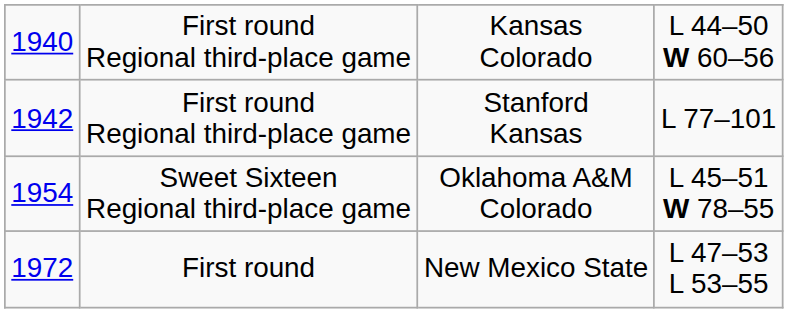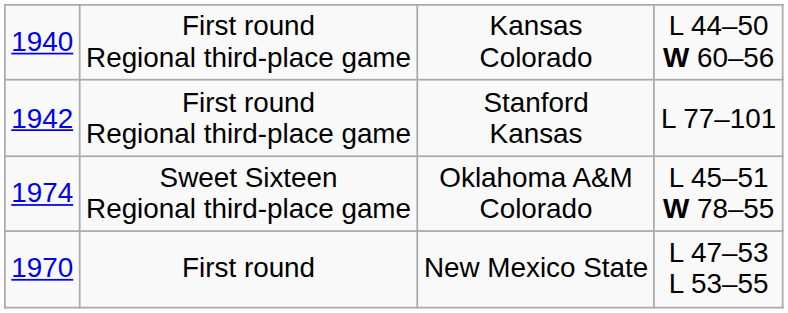 <table class="wikitable">
 <tr align="center">
 <td><a href='#'>1940</a></td>
 <td>First round<br>Regional third-place game</td>
 <td>Kansas<br>Colorado</td>
 <td>L 44–50<br><strong>W</strong> 60–56</td>
 </tr>
 <tr align="center">
 <td><a href='#'>1942</a></td>
 <td>First round<br>Regional third-place game</td>
 <td>Stanford<br>Kansas</td>
 <td>L 77–101</td>
 </tr>
 <tr align="center">
-<td><a href='#'>1954</a></td>
+<td><a href='#'>1974</a></td>
 <td>Sweet Sixteen<br>Regional third-place game</td>
 <td>Oklahoma A&M<br>Colorado</td>
 <td>L 45–51<br><strong>W</strong> 78–55</td>
 </tr>
 <tr align="center">
-<td><a href='#'>1972</a></td>
+<td><a href='#'>1970</a></td>
 <td>First round</td>
 <td>New Mexico State</td>
 <td>L 47–53<br>L 53–55</td>
 </tr>
 </table>
